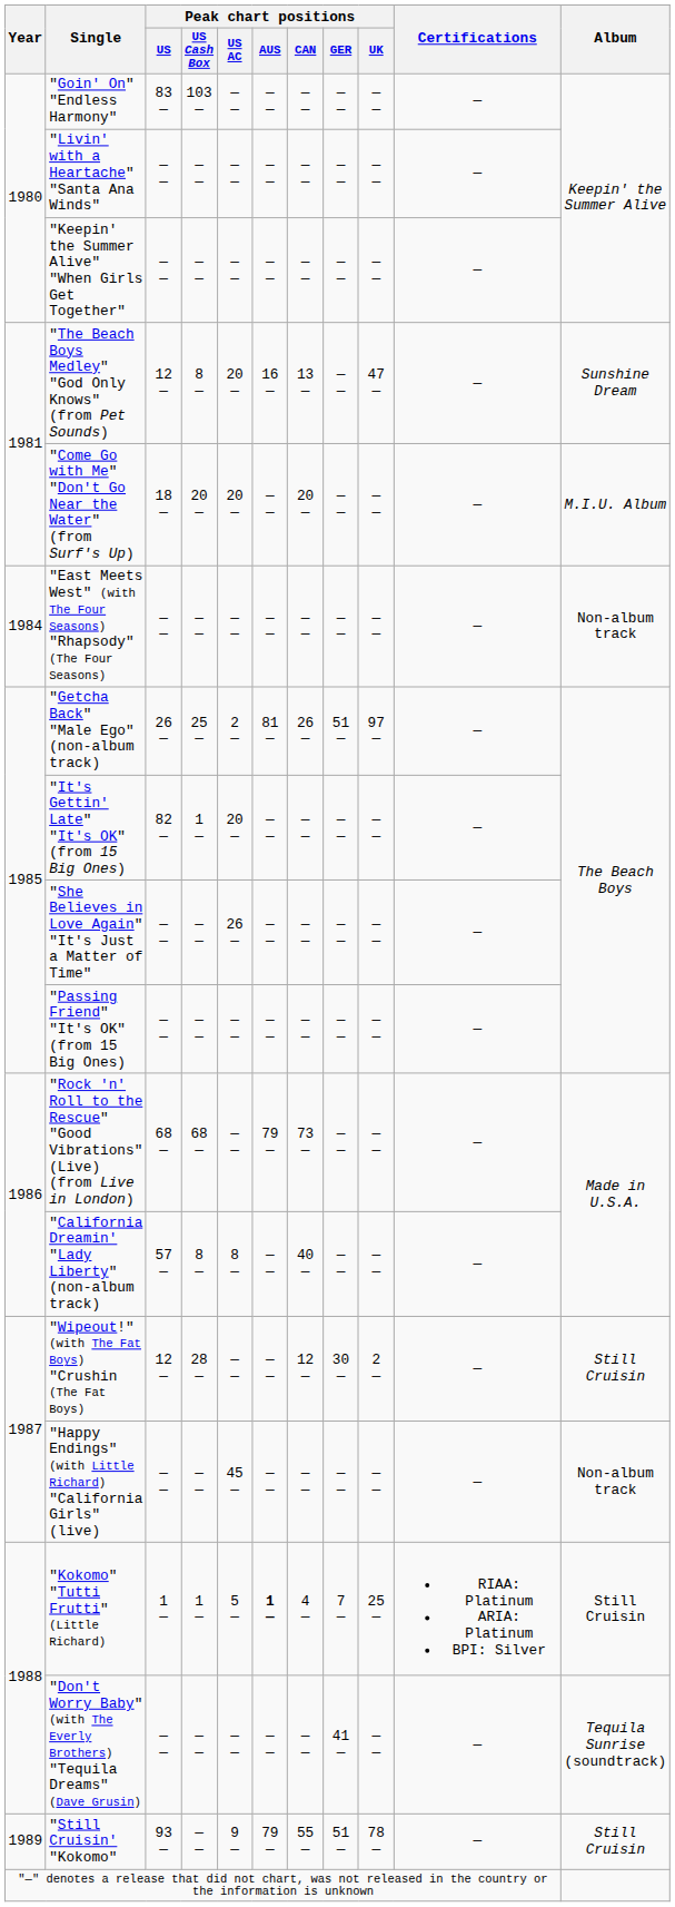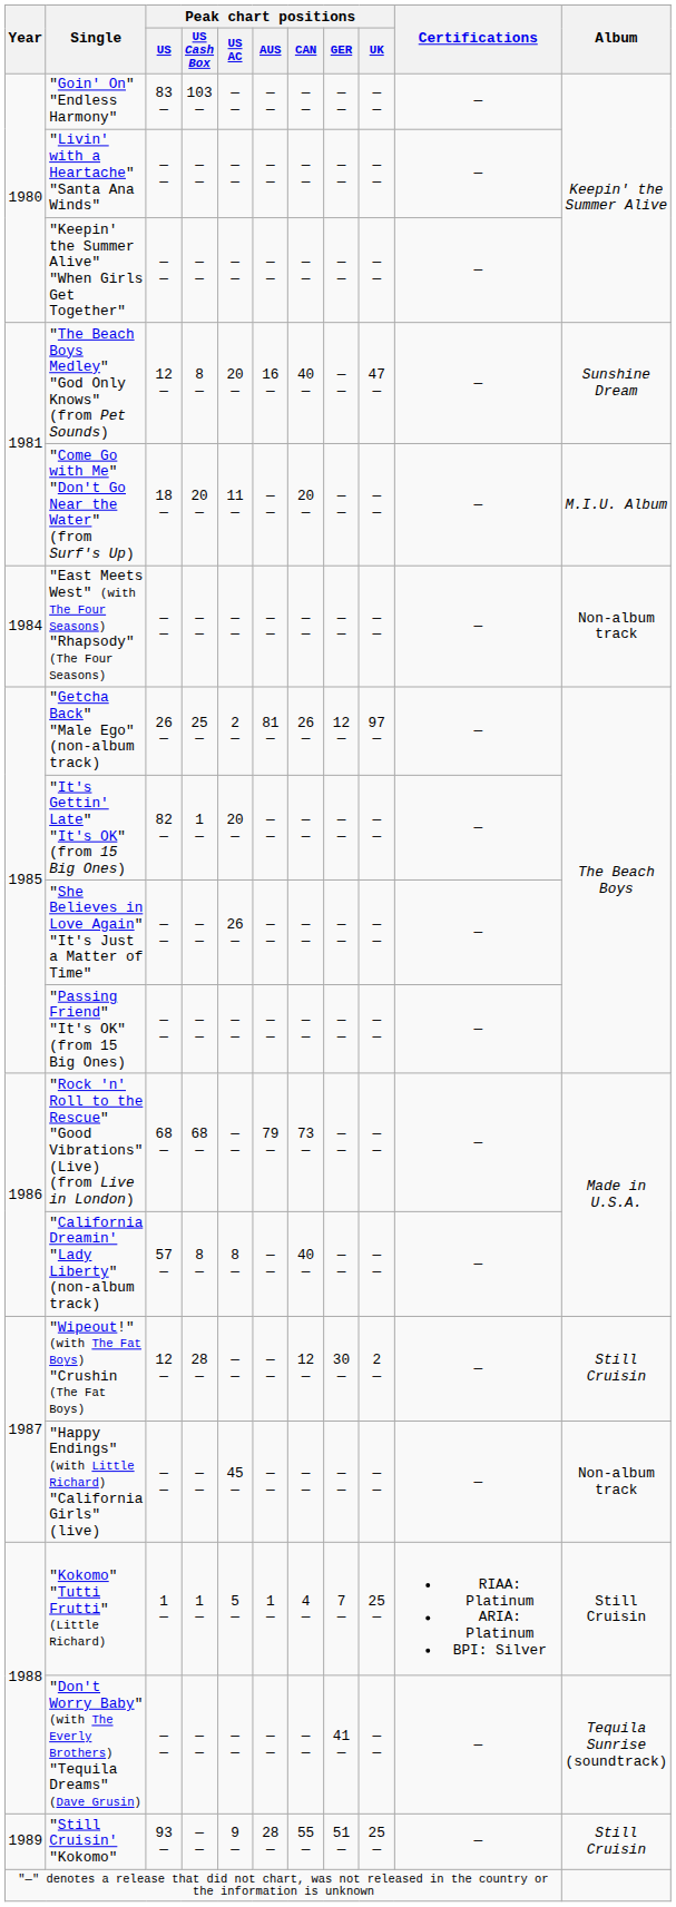 <table class="wikitable" style="text-align:center;">
 <tr>
 <th style="text-align:center;" rowspan="2">Year</th>
 <th style="text-align:center;" rowspan="2">Single</th>
 <th style="text-align:center;" colspan="7">Peak chart positions</th>
 <th rowspan="2" style="width:150px;"><a href='#'>Certifications</a></th>
 <th rowspan="2">Album</th>
 </tr>
 <tr>
 <th scope=col style="width:2.5em;font-size:85%"><a href='#'>US</a><br></th>
 <th scope=col style="width:2.5em;font-size:85%"><a href='#'>US <em>Cash Box</em></a><br></th>
 <th scope=col style="width:2.5em;font-size:85%"><a href='#'>US AC</a><br></th>
 <th scope=col style="width:2.5em;font-size:85%"><a href='#'>AUS</a><br></th>
 <th scope=col style="width:2.5em;font-size:85%"><a href='#'>CAN</a><br></th>
 <th scope=col style="width:2.5em;font-size:85%"><a href='#'>GER</a><br></th>
 <th scope=col style="width:2.5em;font-size:85%"><a href='#'>UK</a><br></th>
 </tr>
 <tr>
 <td rowspan="3">1980</td>
 <td style="text-align:left;">"<a href='#'>Goin' On</a>" <br>"Endless Harmony"</td>
 <td>83<br>—</td>
 <td>103<br>—</td>
 <td>—<br>—</td>
 <td>—<br>—</td>
 <td>—<br>—</td>
 <td>—<br>—</td>
 <td>—<br>—</td>
 <td>—</td>
 <td rowspan="3"><em>Keepin' the Summer Alive</em></td>
 </tr>
 <tr>
 <td style="text-align:left;">"<a href='#'>Livin' with a Heartache</a>"<br>"Santa Ana Winds"</td>
 <td>—<br>—</td>
 <td>—<br>—</td>
 <td>—<br>—</td>
 <td>—<br>—</td>
 <td>—<br>—</td>
 <td>—<br>—</td>
 <td>—<br>—</td>
 <td>—</td>
 </tr>
 <tr>
 <td style="text-align:left;">"Keepin' the Summer Alive"<br>"When Girls Get Together"</td>
 <td>—<br>—</td>
 <td>—<br>—</td>
 <td>—<br>—</td>
 <td>—<br>—</td>
 <td>—<br>—</td>
 <td>—<br>—</td>
 <td>—<br>—</td>
 <td>—</td>
 </tr>
 <tr>
 <td rowspan="2">1981</td>
 <td style="text-align:left;">"<a href='#'>The Beach Boys Medley</a>" <br>"God Only Knows" (from <em>Pet Sounds</em>)</td>
 <td>12<br>—</td>
 <td>8<br>—</td>
 <td>20<br>—</td>
 <td>16<br>—</td>
-<td>13<br>—</td>
+<td>40<br>—</td>
 <td>—<br>—</td>
 <td>47<br>—</td>
 <td>—</td>
 <td><em>Sunshine Dream</em></td>
 </tr>
 <tr>
 <td style="text-align:left;">"<a href='#'>Come Go with Me</a>" <br>"<a href='#'>Don't Go Near the Water</a>" (from <em>Surf's Up</em>)</td>
 <td>18<br>—</td>
 <td>20<br>—</td>
-<td>20<br>—</td>
+<td>11<br>—</td>
 <td>—<br>—</td>
 <td>20<br>—</td>
 <td>—<br>—</td>
 <td>—<br>—</td>
 <td>—</td>
 <td><em>M.I.U. Album</em></td>
 </tr>
 <tr>
 <td>1984</td>
 <td style="text-align:left;">"East Meets West" <small>(with <a href='#'>The Four Seasons</a>)</small> <br>"Rhapsody" <small>(The Four Seasons)</small></td>
 <td>—<br>—</td>
 <td>—<br>—</td>
 <td>—<br>—</td>
 <td>—<br>—</td>
 <td>—<br>—</td>
 <td>—<br>—</td>
 <td>—<br>—</td>
 <td>—</td>
 <td>Non-album track</td>
 </tr>
 <tr>
 <td rowspan="4">1985</td>
 <td style="text-align:left;">"<a href='#'>Getcha Back</a>"<br>"Male Ego" (non-album track)</td>
 <td>26<br>—</td>
 <td>25<br>—</td>
 <td>2<br>—</td>
 <td>81<br>—</td>
 <td>26<br>—</td>
-<td>51<br>—</td>
+<td>12<br>—</td>
 <td>97<br>—</td>
 <td>—</td>
 <td rowspan="4"><em>The Beach Boys</em></td>
 </tr>
 <tr>
 <td style="text-align:left;">"<a href='#'>It's Gettin' Late</a>" <br>"<a href='#'>It's OK</a>" (from <em>15 Big Ones</em>)</td>
 <td>82<br>—</td>
 <td>1<br>—</td>
 <td>20<br>—</td>
 <td>—<br>—</td>
 <td>—<br>—</td>
 <td>—<br>—</td>
 <td>—<br>—</td>
 <td>—</td>
 </tr>
 <tr>
 <td style="text-align:left;">"<a href='#'>She Believes in Love Again</a>"<br>"It's Just a Matter of Time"</td>
 <td>—<br>—</td>
 <td>—<br>—</td>
 <td>26<br>—</td>
 <td>—<br>—</td>
 <td>—<br>—</td>
 <td>—<br>—</td>
 <td>—<br>—</td>
 <td>—</td>
 </tr>
 <tr>
 <td style="text-align:left;">"<a href='#'>Passing Friend</a>"<br>"It's OK" (from 15 Big Ones)</td>
 <td>—<br>—</td>
 <td>—<br>—</td>
 <td>—<br>—</td>
 <td>—<br>—</td>
 <td>—<br>—</td>
 <td>—<br>—</td>
 <td>—<br>—</td>
 <td>—</td>
 </tr>
 <tr>
 <td rowspan="2">1986</td>
 <td style="text-align:left;">"<a href='#'>Rock 'n' Roll to the Rescue</a>"<br>"Good Vibrations" (Live) (from <em>Live in London</em>)</td>
 <td>68<br>—</td>
 <td>68<br>—</td>
 <td>—<br>—</td>
 <td>79<br>—</td>
 <td>73<br>—</td>
 <td>—<br>—</td>
 <td>—<br>—</td>
 <td>—</td>
 <td rowspan="2"><em>Made in U.S.A.</em></td>
 </tr>
 <tr>
 <td style="text-align:left;">"<a href='#'>California Dreamin'</a><br>"<a href='#'>Lady Liberty</a>" (non-album track)</td>
 <td>57<br>—</td>
 <td>8<br>—</td>
 <td>8<br>—</td>
 <td>—<br>—</td>
 <td>40<br>—</td>
 <td>—<br>—</td>
 <td>—<br>—</td>
 <td>—</td>
 </tr>
 <tr>
 <td rowspan="2">1987</td>
 <td style="text-align:left;">"<a href='#'>Wipeout</a>!" <small>(with <a href='#'>The Fat Boys</a>)</small> <br>"Crushin <small>(The Fat Boys)</small></td>
 <td>12<br>—</td>
 <td>28<br>—</td>
 <td>—<br>—</td>
 <td>—<br>—</td>
 <td>12<br>—</td>
 <td>30<br>—</td>
 <td>2<br>—</td>
 <td>—</td>
 <td><em>Still Cruisin<strong></td>
 </tr>
 <tr>
 <td style="text-align:left;">"Happy Endings" <small>(with <a href='#'>Little Richard</a>)</small> <br>"California Girls" (live)</td>
 <td>—<br>—</td>
 <td>—<br>—</td>
 <td>45<br>—</td>
 <td>—<br>—</td>
 <td>—<br>—</td>
 <td>—<br>—</td>
 <td>—<br>—</td>
 <td>—</td>
 <td>Non-album track</td>
 </tr>
 <tr>
 <td rowspan="2">1988</td>
 <td style="text-align:left;">"<a href='#'>Kokomo</a>" <br> "<a href='#'>Tutti Frutti</a>" <small>(Little Richard)</small></td>
 <td>1<br>—</td>
 <td>1<br>—</td>
 <td>5<br>—</td>
-<td><strong>1<br>—</strong></td>
+<td>1<br>—</td>
 <td>4<br>—</td>
 <td>7<br>—</td>
 <td>25<br>—</td>
 <td><br><ul><li>RIAA: Platinum</li><li>ARIA: Platinum</li><li>BPI: Silver</li></ul></td>
 <td></em>Still Cruisin</strong></td>
 </tr>
 <tr>
 <td style="text-align:left;">"<a href='#'>Don't Worry Baby</a>" <small>(with <a href='#'>The Everly Brothers</a>)</small><br> "Tequila Dreams" <small>(<a href='#'>Dave Grusin</a>)</small></td>
 <td>—<br>—</td>
 <td>—<br>—</td>
 <td>—<br>—</td>
 <td>—<br>—</td>
 <td>—<br>—</td>
 <td>41<br>—</td>
 <td>—<br>—</td>
 <td>—</td>
 <td><em>Tequila Sunrise</em> (soundtrack)</td>
 </tr>
 <tr>
 <td>1989</td>
 <td style="text-align:left;">"<a href='#'>Still Cruisin'</a><br>"Kokomo"</td>
 <td>93<br>—</td>
 <td>—<br>—</td>
 <td>9<br>—</td>
-<td>79<br>—</td>
+<td>28<br>—</td>
 <td>55<br>—</td>
 <td>51<br>—</td>
-<td>78<br>—</td>
+<td>25<br>—</td>
 <td>—</td>
 <td rowspan="1"><em>Still Cruisin<strong></td>
 </tr>
 <tr>
 <td colspan="10" style="font-size:8pt;">"—" denotes a release that did not chart, was not released in the country or the information is unknown</td>
 <td></td>
 </tr>
 </table>
